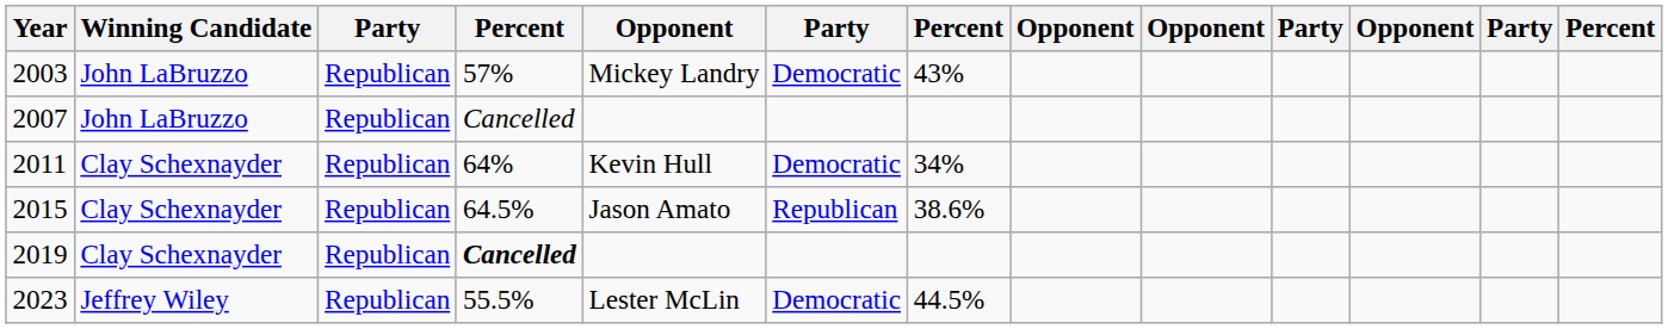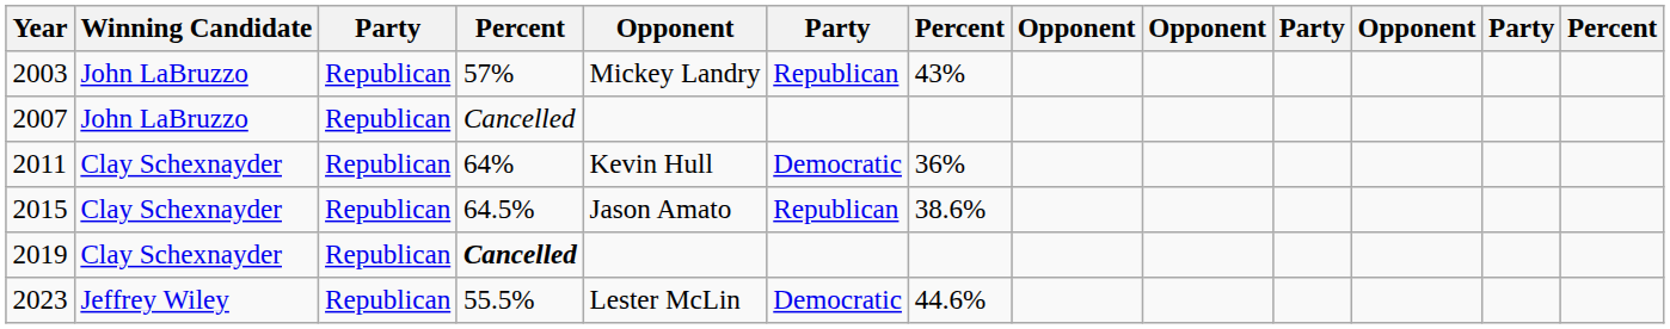 <table class="wikitable" style="margin:0.5em auto; font-size:95%;">
 <tr>
 <th>Year</th>
 <th>Winning Candidate</th>
 <th>Party</th>
 <th>Percent</th>
 <th>Opponent</th>
 <th>Party</th>
 <th>Percent</th>
 <th>Opponent</th>
 <th>Opponent</th>
 <th>Party</th>
 <th>Opponent</th>
 <th>Party</th>
 <th>Percent</th>
 </tr>
 <tr>
 <td>2003</td>
 <td><a href='#'>John LaBruzzo</a></td>
 <td><a href='#'>Republican</a></td>
 <td>57%</td>
 <td>Mickey Landry</td>
-<td><a href='#'>Democratic</a></td>
+<td><a href='#'>Republican</a></td>
 <td>43%</td>
 <td></td>
 <td></td>
 <td></td>
 <td></td>
 <td></td>
 <td></td>
 </tr>
 <tr>
 <td>2007</td>
 <td><a href='#'>John LaBruzzo</a></td>
 <td><a href='#'>Republican</a></td>
 <td><em>Cancelled</em></td>
 <td></td>
 <td></td>
 <td></td>
 <td></td>
 <td></td>
 <td></td>
 <td></td>
 <td></td>
 <td></td>
 </tr>
 <tr>
 <td>2011</td>
 <td><a href='#'>Clay Schexnayder</a></td>
 <td><a href='#'>Republican</a></td>
 <td>64%</td>
 <td>Kevin Hull</td>
 <td><a href='#'>Democratic</a></td>
-<td>34%</td>
+<td>36%</td>
 <td></td>
 <td></td>
 <td></td>
 <td></td>
 <td></td>
 <td></td>
 </tr>
 <tr>
 <td>2015</td>
 <td><a href='#'>Clay Schexnayder</a></td>
 <td><a href='#'>Republican</a></td>
 <td>64.5%</td>
 <td>Jason Amato</td>
 <td><a href='#'>Republican</a></td>
 <td>38.6%</td>
 <td></td>
 <td></td>
 <td></td>
 <td></td>
 <td></td>
 <td></td>
 </tr>
 <tr>
 <td>2019</td>
 <td><a href='#'>Clay Schexnayder</a></td>
 <td><a href='#'>Republican</a></td>
 <td><strong><em>Cancelled</em></strong></td>
 <td></td>
 <td></td>
 <td></td>
 <td></td>
 <td></td>
 <td></td>
 <td></td>
 <td></td>
 <td></td>
 </tr>
 <tr>
 <td>2023</td>
 <td><a href='#'>Jeffrey Wiley</a></td>
 <td><a href='#'>Republican</a></td>
 <td>55.5%</td>
 <td>Lester McLin</td>
 <td><a href='#'>Democratic</a></td>
-<td>44.5%</td>
+<td>44.6%</td>
 <td></td>
 <td></td>
 <td></td>
 <td></td>
 <td></td>
 <td></td>
 </tr>
 </table>
